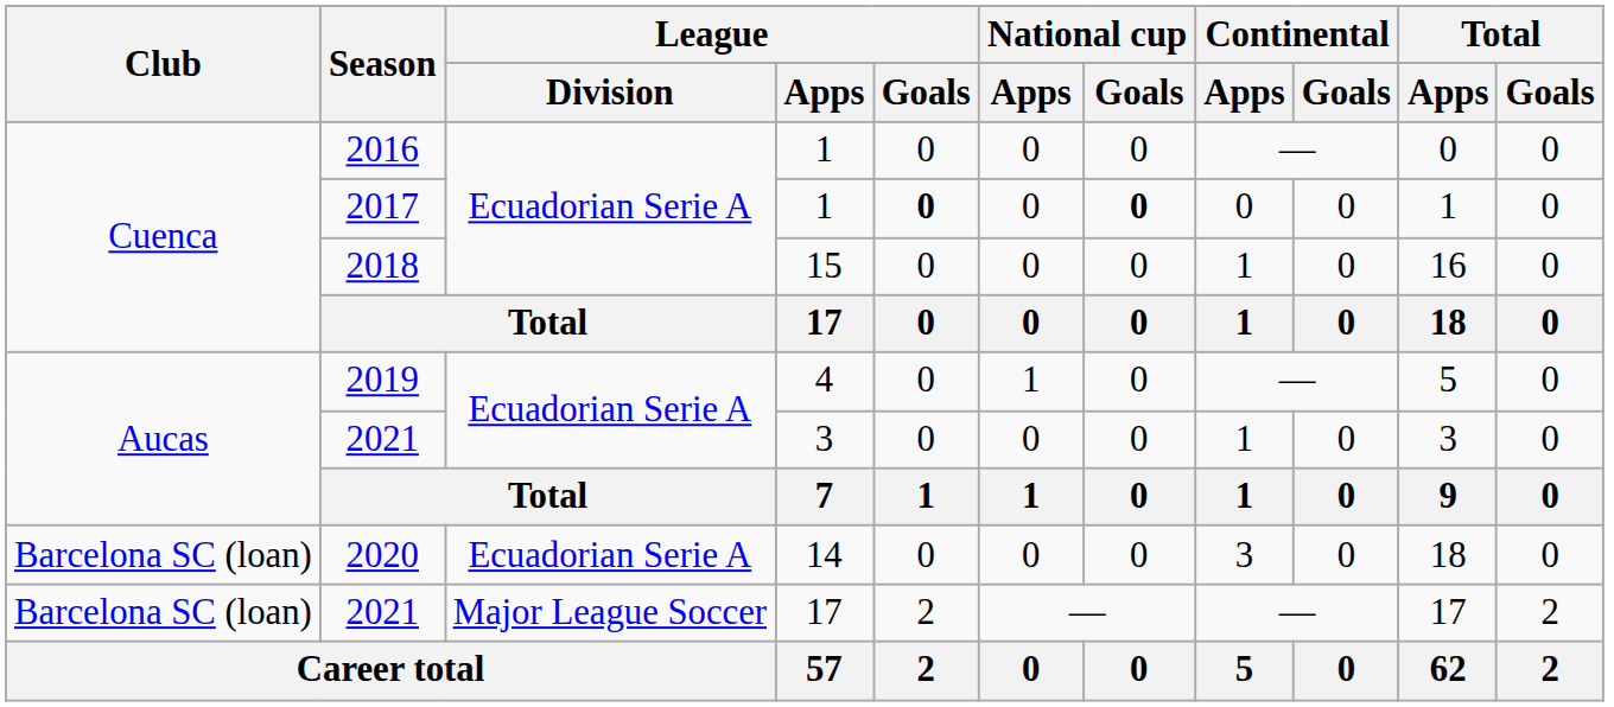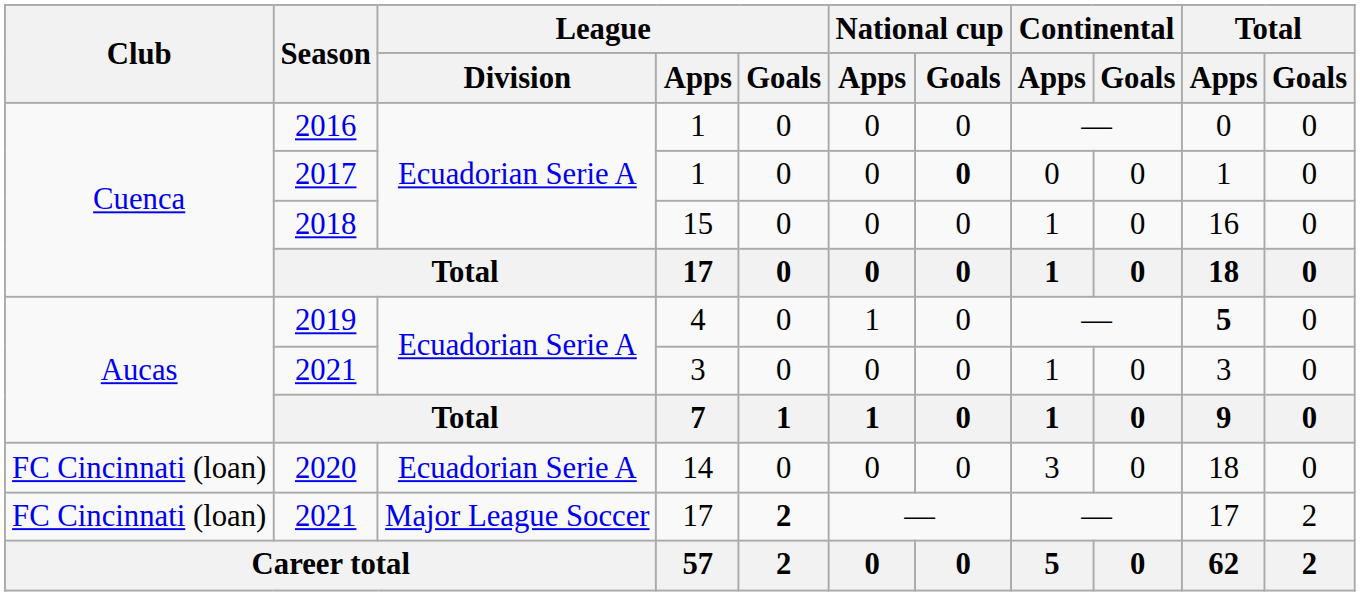 <table class=wikitable style=text-align:center>
 <tr>
 <th rowspan=2>Club</th>
 <th rowspan=2>Season</th>
 <th colspan=3>League</th>
 <th colspan=2>National cup</th>
 <th colspan=2>Continental</th>
 <th colspan=2>Total</th>
 </tr>
 <tr>
 <th>Division</th>
 <th>Apps</th>
 <th>Goals</th>
 <th>Apps</th>
 <th>Goals</th>
 <th>Apps</th>
 <th>Goals</th>
 <th>Apps</th>
 <th>Goals</th>
 </tr>
 <tr>
 <td rowspan=4><a href='#'>Cuenca</a></td>
 <td><a href='#'>2016</a></td>
 <td rowspan="3"><a href='#'>Ecuadorian Serie A</a></td>
 <td>1</td>
 <td>0</td>
 <td>0</td>
 <td>0</td>
 <td colspan=2>—</td>
 <td>0</td>
 <td>0</td>
 </tr>
 <tr>
 <td><a href='#'>2017</a></td>
 <td>1</td>
-<td><strong>0</strong></td>
+<td>0</td>
 <td>0</td>
 <td><strong>0</strong></td>
 <td>0</td>
 <td>0</td>
 <td>1</td>
 <td>0</td>
 </tr>
 <tr>
 <td><a href='#'>2018</a></td>
 <td>15</td>
 <td>0</td>
 <td>0</td>
 <td>0</td>
 <td>1</td>
 <td>0</td>
 <td>16</td>
 <td>0</td>
 </tr>
 <tr>
 <th colspan=2>Total</th>
 <th>17</th>
 <th>0</th>
 <th>0</th>
 <th>0</th>
 <th>1</th>
 <th>0</th>
 <th>18</th>
 <th>0</th>
 </tr>
 <tr>
 <td rowspan=3><a href='#'>Aucas</a></td>
 <td><a href='#'>2019</a></td>
 <td rowspan="2"><a href='#'>Ecuadorian Serie A</a></td>
 <td>4</td>
 <td>0</td>
 <td>1</td>
 <td>0</td>
 <td colspan=2>—</td>
-<td>5</td>
+<td><strong>5</strong></td>
 <td>0</td>
 </tr>
 <tr>
 <td><a href='#'>2021</a></td>
 <td>3</td>
 <td>0</td>
 <td>0</td>
 <td>0</td>
 <td>1</td>
 <td>0</td>
 <td>3</td>
 <td>0</td>
 </tr>
 <tr>
 <th colspan=2>Total</th>
 <th>7</th>
 <th>1</th>
 <th>1</th>
 <th>0</th>
 <th>1</th>
 <th>0</th>
 <th>9</th>
 <th>0</th>
 </tr>
 <tr>
-<td rowspan=1><a href='#'>Barcelona SC</a> (loan)</td>
+<td rowspan=1><a href='#'>FC Cincinnati</a> (loan)</td>
 <td><a href='#'>2020</a></td>
 <td><a href='#'>Ecuadorian Serie A</a></td>
 <td>14</td>
 <td>0</td>
 <td>0</td>
 <td>0</td>
 <td>3</td>
 <td>0</td>
 <td>18</td>
 <td>0</td>
 </tr>
 <tr>
-<td rowspan=1><a href='#'>Barcelona SC</a> (loan)</td>
+<td rowspan=1><a href='#'>FC Cincinnati</a> (loan)</td>
 <td><a href='#'>2021</a></td>
 <td><a href='#'>Major League Soccer</a></td>
 <td>17</td>
-<td>2</td>
+<td><strong>2</strong></td>
 <td colspan=2>—</td>
 <td colspan=2>—</td>
 <td>17</td>
 <td>2</td>
 </tr>
 <tr>
 <th colspan=3>Career total</th>
 <th>57</th>
 <th>2</th>
 <th>0</th>
 <th>0</th>
 <th>5</th>
 <th>0</th>
 <th>62</th>
 <th>2</th>
 </tr>
 </table>
